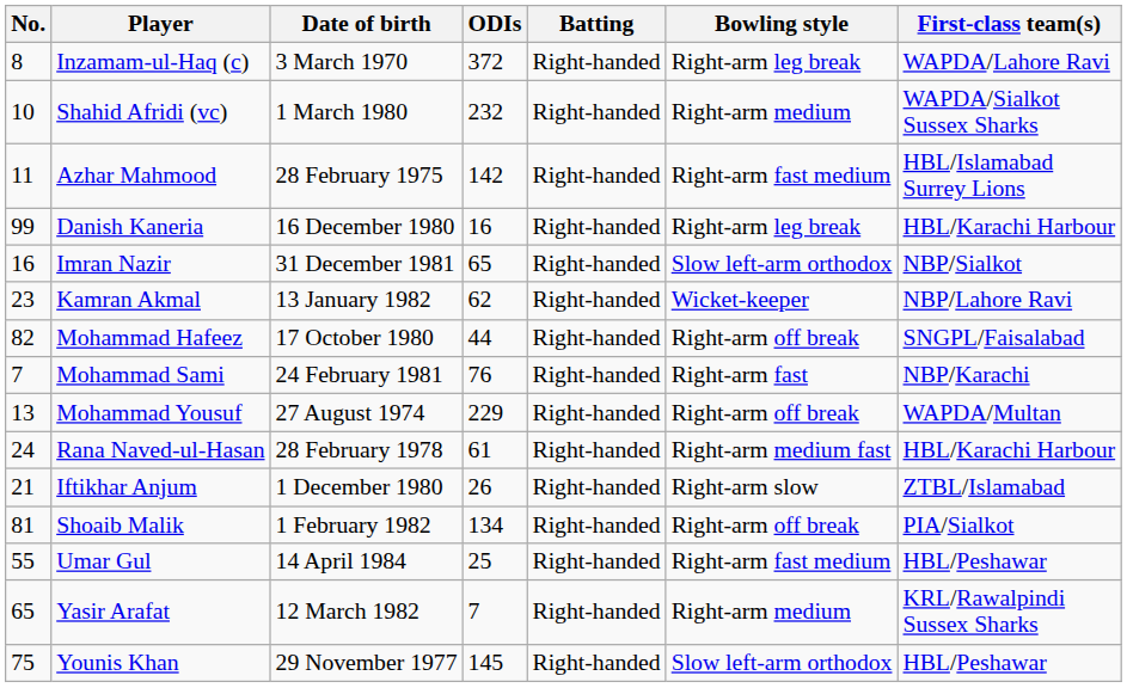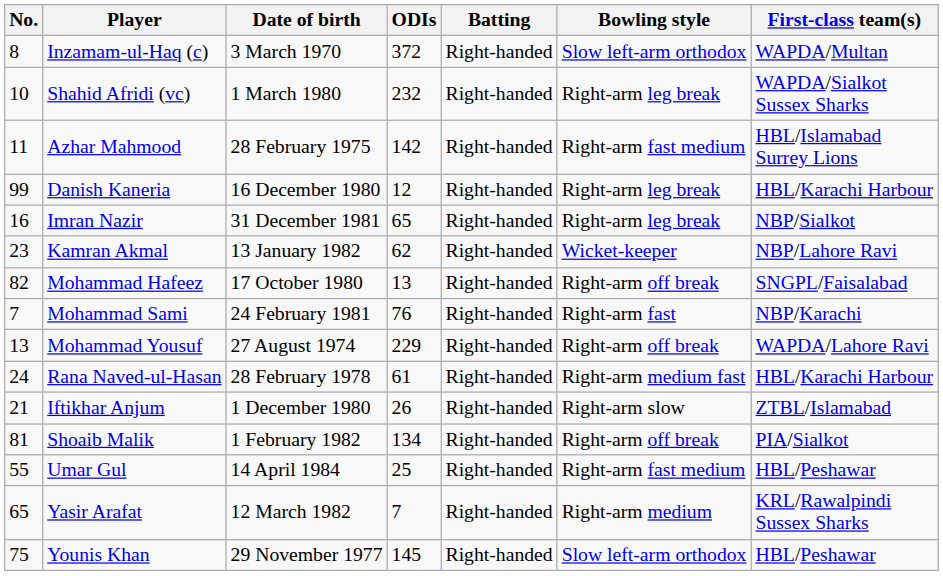 <table class="wikitable">
 <tr>
 <th>No.</th>
 <th>Player</th>
 <th>Date of birth</th>
 <th>ODIs</th>
 <th>Batting</th>
 <th>Bowling style</th>
 <th><a href='#'>First-class</a> team(s)</th>
 </tr>
 <tr>
 <td>8</td>
 <td><a href='#'>Inzamam-ul-Haq</a> (<a href='#'>c</a>)</td>
 <td>3 March 1970</td>
 <td>372</td>
 <td>Right-handed</td>
-<td>Right-arm <a href='#'>leg break</a></td>
-<td><a href='#'>WAPDA</a>/<a href='#'>Lahore Ravi</a></td>
+<td><a href='#'>Slow left-arm orthodox</a></td>
+<td><a href='#'>WAPDA</a>/<a href='#'>Multan</a></td>
 </tr>
 <tr>
 <td>10</td>
 <td><a href='#'>Shahid Afridi</a> (<a href='#'>vc</a>)</td>
 <td>1 March 1980</td>
 <td>232</td>
 <td>Right-handed</td>
-<td>Right-arm <a href='#'>medium</a></td>
+<td>Right-arm <a href='#'>leg break</a></td>
 <td><a href='#'>WAPDA</a>/<a href='#'>Sialkot</a><br><a href='#'>Sussex Sharks</a></td>
 </tr>
 <tr>
 <td>11</td>
 <td><a href='#'>Azhar Mahmood</a></td>
 <td>28 February 1975</td>
 <td>142</td>
 <td>Right-handed</td>
 <td>Right-arm <a href='#'>fast medium</a></td>
 <td><a href='#'>HBL</a>/<a href='#'>Islamabad</a><br><a href='#'>Surrey Lions</a></td>
 </tr>
 <tr>
 <td>99</td>
 <td><a href='#'>Danish Kaneria</a></td>
 <td>16 December 1980</td>
-<td>16</td>
+<td>12</td>
 <td>Right-handed</td>
 <td>Right-arm <a href='#'>leg break</a></td>
 <td><a href='#'>HBL</a>/<a href='#'>Karachi Harbour</a></td>
 </tr>
 <tr>
 <td>16</td>
 <td><a href='#'>Imran Nazir</a></td>
 <td>31 December 1981</td>
 <td>65</td>
 <td>Right-handed</td>
-<td><a href='#'>Slow left-arm orthodox</a></td>
+<td>Right-arm <a href='#'>leg break</a></td>
 <td><a href='#'>NBP</a>/<a href='#'>Sialkot</a></td>
 </tr>
 <tr>
 <td>23</td>
 <td><a href='#'>Kamran Akmal</a></td>
 <td>13 January 1982</td>
 <td>62</td>
 <td>Right-handed</td>
 <td><a href='#'>Wicket-keeper</a></td>
 <td><a href='#'>NBP</a>/<a href='#'>Lahore Ravi</a></td>
 </tr>
 <tr>
 <td>82</td>
 <td><a href='#'>Mohammad Hafeez</a></td>
 <td>17 October 1980</td>
-<td>44</td>
+<td>13</td>
 <td>Right-handed</td>
 <td>Right-arm <a href='#'>off break</a></td>
 <td><a href='#'>SNGPL</a>/<a href='#'>Faisalabad</a></td>
 </tr>
 <tr>
 <td>7</td>
 <td><a href='#'>Mohammad Sami</a></td>
 <td>24 February 1981</td>
 <td>76</td>
 <td>Right-handed</td>
 <td>Right-arm <a href='#'>fast</a></td>
 <td><a href='#'>NBP</a>/<a href='#'>Karachi</a></td>
 </tr>
 <tr>
 <td>13</td>
 <td><a href='#'>Mohammad Yousuf</a></td>
 <td>27 August 1974</td>
 <td>229</td>
 <td>Right-handed</td>
 <td>Right-arm <a href='#'>off break</a></td>
-<td><a href='#'>WAPDA</a>/<a href='#'>Multan</a></td>
+<td><a href='#'>WAPDA</a>/<a href='#'>Lahore Ravi</a></td>
 </tr>
 <tr>
 <td>24</td>
 <td><a href='#'>Rana Naved-ul-Hasan</a></td>
 <td>28 February 1978</td>
 <td>61</td>
 <td>Right-handed</td>
 <td>Right-arm <a href='#'>medium fast</a></td>
 <td><a href='#'>HBL</a>/<a href='#'>Karachi Harbour</a></td>
 </tr>
 <tr>
 <td>21</td>
 <td><a href='#'>Iftikhar Anjum</a></td>
 <td>1 December 1980</td>
 <td>26</td>
 <td>Right-handed</td>
 <td>Right-arm slow</td>
 <td><a href='#'>ZTBL</a>/<a href='#'>Islamabad</a></td>
 </tr>
 <tr>
 <td>81</td>
 <td><a href='#'>Shoaib Malik</a></td>
 <td>1 February 1982</td>
 <td>134</td>
 <td>Right-handed</td>
 <td>Right-arm <a href='#'>off break</a></td>
 <td><a href='#'>PIA</a>/<a href='#'>Sialkot</a></td>
 </tr>
 <tr>
 <td>55</td>
 <td><a href='#'>Umar Gul</a></td>
 <td>14 April 1984</td>
 <td>25</td>
 <td>Right-handed</td>
 <td>Right-arm <a href='#'>fast medium</a></td>
 <td><a href='#'>HBL</a>/<a href='#'>Peshawar</a></td>
 </tr>
 <tr>
 <td>65</td>
 <td><a href='#'>Yasir Arafat</a></td>
 <td>12 March 1982</td>
 <td>7</td>
 <td>Right-handed</td>
 <td>Right-arm <a href='#'>medium</a></td>
 <td><a href='#'>KRL</a>/<a href='#'>Rawalpindi</a><br><a href='#'>Sussex Sharks</a></td>
 </tr>
 <tr>
 <td>75</td>
 <td><a href='#'>Younis Khan</a></td>
 <td>29 November 1977</td>
 <td>145</td>
 <td>Right-handed</td>
 <td><a href='#'>Slow left-arm orthodox</a></td>
 <td><a href='#'>HBL</a>/<a href='#'>Peshawar</a></td>
 </tr>
 </table>
